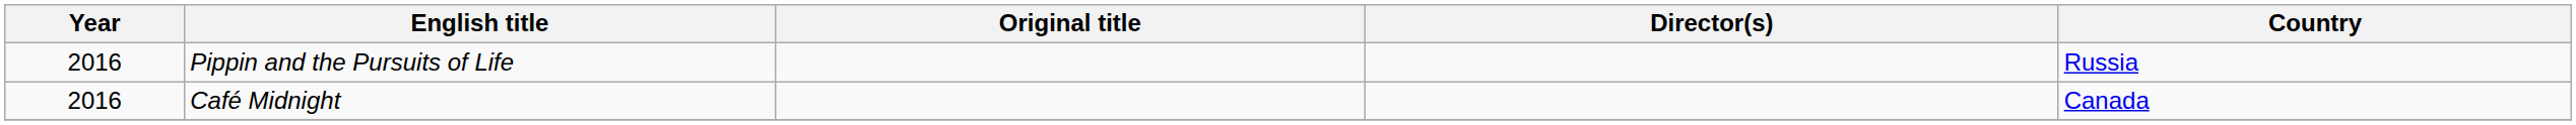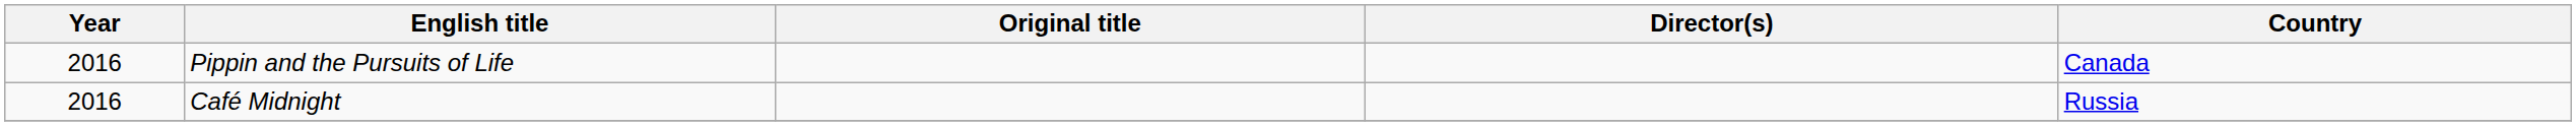 <table class="sortable wikitable" width="85%" cellpadding="5">
 <tr>
 <th width="7%">Year</th>
 <th width="23%">English title</th>
 <th width="23%">Original title</th>
 <th width="27%">Director(s)</th>
 <th width="20%">Country</th>
 </tr>
 <tr>
 <td style="text-align:center;">2016</td>
 <td><em>Pippin and the Pursuits of Life</em> </td>
 <td></td>
 <td></td>
-<td><a href='#'>Russia</a></td>
+<td><a href='#'>Canada</a></td>
 </tr>
 <tr>
 <td style="text-align:center;">2016</td>
 <td><em>Café Midnight</em> </td>
 <td></td>
 <td></td>
-<td><a href='#'>Canada</a></td>
+<td><a href='#'>Russia</a></td>
 </tr>
 <tr>
 </tr>
 </table>
